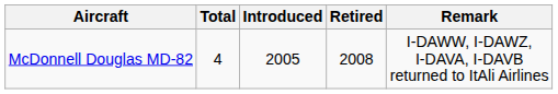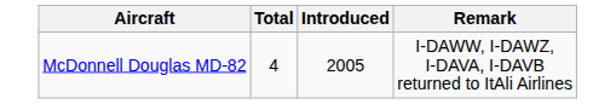 <table class="wikitable" style="margin:auto;text-align:center">
 <tr>
 <th>Aircraft</th>
 <th>Total</th>
 <th>Introduced</th>
-<th>Retired</th>
 <th>Remark</th>
 </tr>
 <tr>
 <td><a href='#'>McDonnell Douglas MD-82</a></td>
 <td>4</td>
 <td>2005</td>
-<td>2008</td>
 <td>I-DAWW, I-DAWZ,<br> I-DAVA, I-DAVB<br>returned to ItAli Airlines</td>
 </tr>
 </table>
